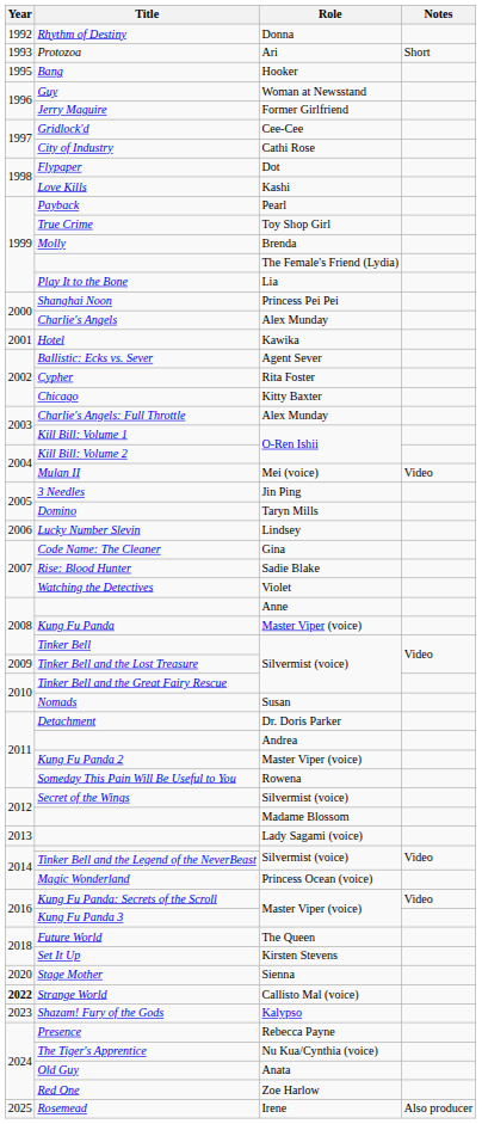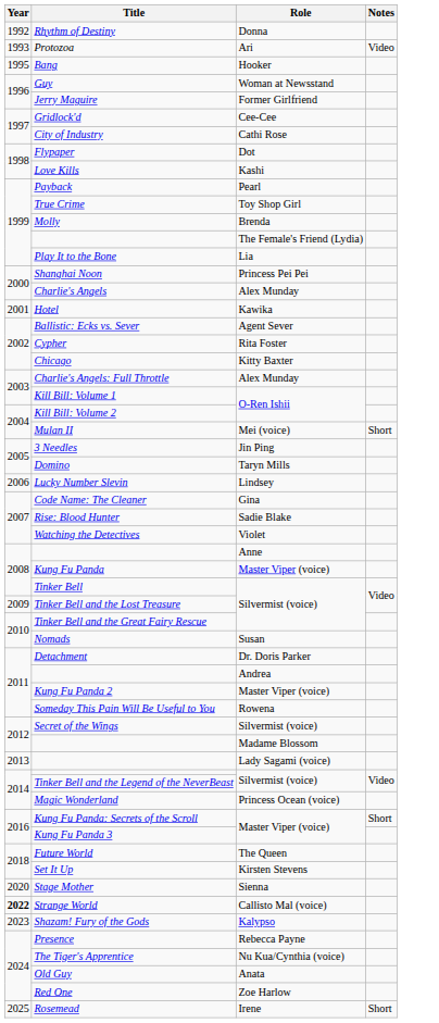 <table class="wikitable sortable">
 <tr>
 <th>Year</th>
 <th>Title</th>
 <th>Role</th>
 <th>Notes</th>
 </tr>
 <tr>
 <td>1992</td>
 <td><em><a href='#'>Rhythm of Destiny</a></em></td>
 <td>Donna</td>
 <td></td>
 </tr>
 <tr>
 <td>1993</td>
 <td><em>Protozoa</em></td>
 <td>Ari</td>
-<td>Short</td>
+<td>Video</td>
 </tr>
 <tr>
 <td>1995</td>
 <td><em><a href='#'>Bang</a></em></td>
 <td>Hooker</td>
 <td></td>
 </tr>
 <tr>
 <td rowspan="2">1996</td>
 <td><em><a href='#'>Guy</a></em></td>
 <td>Woman at Newsstand</td>
 <td></td>
 </tr>
 <tr>
 <td><em><a href='#'>Jerry Maguire</a></em></td>
 <td>Former Girlfriend</td>
 <td></td>
 </tr>
 <tr>
 <td rowspan="2">1997</td>
 <td><em><a href='#'>Gridlock'd</a></em></td>
 <td>Cee-Cee</td>
 <td></td>
 </tr>
 <tr>
 <td><em><a href='#'>City of Industry</a></em></td>
 <td>Cathi Rose</td>
 <td></td>
 </tr>
 <tr>
 <td rowspan="2">1998</td>
 <td><em><a href='#'>Flypaper</a></em></td>
 <td>Dot</td>
 <td></td>
 </tr>
 <tr>
 <td><em><a href='#'>Love Kills</a></em></td>
 <td>Kashi</td>
 <td></td>
 </tr>
 <tr>
 <td rowspan="5">1999</td>
 <td><em><a href='#'>Payback</a></em></td>
 <td>Pearl</td>
 <td></td>
 </tr>
 <tr>
 <td><em><a href='#'>True Crime</a></em></td>
 <td>Toy Shop Girl</td>
 <td></td>
 </tr>
 <tr>
 <td><em><a href='#'>Molly</a></em></td>
 <td>Brenda</td>
 <td></td>
 </tr>
 <tr>
 <td><em></em></td>
 <td>The Female's Friend (Lydia)</td>
 <td></td>
 </tr>
 <tr>
 <td><em><a href='#'>Play It to the Bone</a></em></td>
 <td>Lia</td>
 <td></td>
 </tr>
 <tr>
 <td rowspan="2">2000</td>
 <td><em><a href='#'>Shanghai Noon</a></em></td>
 <td>Princess Pei Pei</td>
 <td></td>
 </tr>
 <tr>
 <td><em><a href='#'>Charlie's Angels</a></em></td>
 <td>Alex Munday</td>
 <td></td>
 </tr>
 <tr>
 <td>2001</td>
 <td><em><a href='#'>Hotel</a></em></td>
 <td>Kawika</td>
 <td></td>
 </tr>
 <tr>
 <td rowspan="3">2002</td>
 <td><em><a href='#'>Ballistic: Ecks vs. Sever</a></em></td>
 <td>Agent Sever</td>
 <td></td>
 </tr>
 <tr>
 <td><em><a href='#'>Cypher</a></em></td>
 <td>Rita Foster</td>
 <td></td>
 </tr>
 <tr>
 <td><em><a href='#'>Chicago</a></em></td>
 <td>Kitty Baxter</td>
 <td></td>
 </tr>
 <tr>
 <td rowspan="2">2003</td>
 <td><em><a href='#'>Charlie's Angels: Full Throttle</a></em></td>
 <td>Alex Munday</td>
 <td></td>
 </tr>
 <tr>
 <td><em><a href='#'>Kill Bill: Volume 1</a></em></td>
 <td rowspan="2"><a href='#'>O-Ren Ishii</a></td>
 <td></td>
 </tr>
 <tr>
 <td rowspan="2">2004</td>
 <td><em><a href='#'>Kill Bill: Volume 2</a></em></td>
 <td></td>
 </tr>
 <tr>
 <td><em><a href='#'>Mulan II</a></em></td>
 <td>Mei (voice)</td>
-<td>Video</td>
+<td>Short</td>
 </tr>
 <tr>
 <td rowspan="2">2005</td>
 <td><em><a href='#'>3 Needles</a></em></td>
 <td>Jin Ping</td>
 <td></td>
 </tr>
 <tr>
 <td><em><a href='#'>Domino</a></em></td>
 <td>Taryn Mills</td>
 <td></td>
 </tr>
 <tr>
 <td>2006</td>
 <td><em><a href='#'>Lucky Number Slevin</a></em></td>
 <td>Lindsey</td>
 <td></td>
 </tr>
 <tr>
 <td rowspan="3">2007</td>
 <td><em><a href='#'>Code Name: The Cleaner</a></em></td>
 <td>Gina</td>
 <td></td>
 </tr>
 <tr>
 <td><em><a href='#'>Rise: Blood Hunter</a></em></td>
 <td>Sadie Blake</td>
 <td></td>
 </tr>
 <tr>
 <td><em><a href='#'>Watching the Detectives</a></em></td>
 <td>Violet</td>
 <td></td>
 </tr>
 <tr>
 <td rowspan="3">2008</td>
 <td><em></em></td>
 <td>Anne</td>
 <td></td>
 </tr>
 <tr>
 <td><em><a href='#'>Kung Fu Panda</a></em></td>
 <td><a href='#'>Master Viper</a> (voice)</td>
 <td></td>
 </tr>
 <tr>
 <td><em><a href='#'>Tinker Bell</a></em></td>
 <td rowspan="3">Silvermist (voice)</td>
 <td rowspan="2">Video</td>
 </tr>
 <tr>
 <td>2009</td>
 <td><em><a href='#'>Tinker Bell and the Lost Treasure</a></em></td>
 </tr>
 <tr>
 <td rowspan="2">2010</td>
 <td><em><a href='#'>Tinker Bell and the Great Fairy Rescue</a></em></td>
 <td></td>
 </tr>
 <tr>
 <td><em><a href='#'>Nomads</a></em></td>
 <td>Susan</td>
 <td></td>
 </tr>
 <tr>
 <td rowspan="4">2011</td>
 <td><em><a href='#'>Detachment</a></em></td>
 <td>Dr. Doris Parker</td>
 <td></td>
 </tr>
 <tr>
 <td><em></em></td>
 <td>Andrea</td>
 <td></td>
 </tr>
 <tr>
 <td><em><a href='#'>Kung Fu Panda 2</a></em></td>
 <td>Master Viper (voice)</td>
 <td></td>
 </tr>
 <tr>
 <td><em><a href='#'>Someday This Pain Will Be Useful to You</a></em></td>
 <td>Rowena</td>
 <td></td>
 </tr>
 <tr>
 <td rowspan="2">2012</td>
 <td><em><a href='#'>Secret of the Wings</a></em></td>
 <td>Silvermist (voice)</td>
 <td></td>
 </tr>
 <tr>
 <td><em></em></td>
 <td>Madame Blossom</td>
 <td></td>
 </tr>
 <tr>
 <td>2013</td>
 <td><em></em></td>
 <td>Lady Sagami (voice)</td>
 <td></td>
 </tr>
 <tr>
 <td rowspan="3">2014</td>
 <td><em></em></td>
 <td rowspan="2">Silvermist (voice)</td>
 <td rowspan="2">Video</td>
 </tr>
 <tr>
 <td><em><a href='#'>Tinker Bell and the Legend of the NeverBeast</a></em></td>
 </tr>
 <tr>
 <td><em><a href='#'>Magic Wonderland</a></em></td>
 <td>Princess Ocean (voice)</td>
 <td></td>
 </tr>
 <tr>
 <td rowspan="2">2016</td>
 <td><em><a href='#'>Kung Fu Panda: Secrets of the Scroll</a></em></td>
 <td rowspan="2">Master Viper (voice)</td>
-<td>Video</td>
+<td>Short</td>
 </tr>
 <tr>
 <td><em><a href='#'>Kung Fu Panda 3</a></em></td>
 <td></td>
 </tr>
 <tr>
 <td rowspan="2">2018</td>
 <td><em><a href='#'>Future World</a></em></td>
 <td>The Queen</td>
 <td></td>
 </tr>
 <tr>
 <td><em><a href='#'>Set It Up</a></em></td>
 <td>Kirsten Stevens</td>
 <td></td>
 </tr>
 <tr>
 <td>2020</td>
 <td><em><a href='#'>Stage Mother</a></em></td>
 <td>Sienna</td>
 <td></td>
 </tr>
 <tr>
 <td><strong>2022</strong></td>
 <td><em><a href='#'>Strange World</a></em></td>
 <td>Callisto Mal (voice)</td>
 <td></td>
 </tr>
 <tr>
 <td>2023</td>
 <td><em><a href='#'>Shazam! Fury of the Gods</a></em></td>
 <td><a href='#'>Kalypso</a></td>
 <td></td>
 </tr>
 <tr>
 <td rowspan="4">2024</td>
 <td><em><a href='#'>Presence</a></em></td>
 <td>Rebecca Payne</td>
 <td></td>
 </tr>
 <tr>
 <td><em><a href='#'>The Tiger's Apprentice</a></em></td>
 <td>Nu Kua/Cynthia (voice)</td>
 <td></td>
 </tr>
 <tr>
 <td><em><a href='#'>Old Guy</a></em></td>
 <td>Anata</td>
 <td></td>
 </tr>
 <tr>
 <td><em><a href='#'>Red One</a></em></td>
 <td>Zoe Harlow</td>
 <td></td>
 </tr>
 <tr>
 <td>2025</td>
 <td><em><a href='#'>Rosemead</a></em></td>
 <td>Irene</td>
-<td>Also producer</td>
+<td>Short</td>
 </tr>
 </table>
